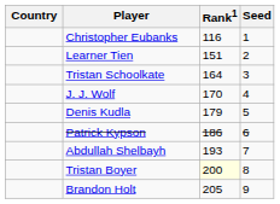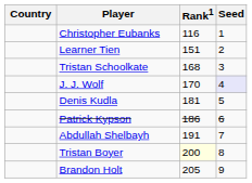 <table class="sortable wikitable">
 <tr>
 <th width="70">Country</th>
 <th width="175">Player</th>
 <th>Rank<sup>1</sup></th>
 <th>Seed</th>
 </tr>
 <tr>
 <td></td>
 <td><a href='#'>Christopher Eubanks</a></td>
 <td>116</td>
 <td>1</td>
 </tr>
 <tr>
 <td></td>
 <td><a href='#'>Learner Tien</a></td>
 <td>151</td>
 <td>2</td>
 </tr>
 <tr>
 <td></td>
 <td><a href='#'>Tristan Schoolkate</a></td>
-<td>164</td>
+<td>168</td>
 <td>3</td>
 </tr>
 <tr>
 <td></td>
 <td><a href='#'>J. J. Wolf</a></td>
 <td>170</td>
-<td>4</td>
+<td style="background: lavender;">4</td>
 </tr>
 <tr>
 <td></td>
 <td><a href='#'>Denis Kudla</a></td>
-<td>179</td>
+<td>181</td>
 <td>5</td>
 </tr>
 <tr>
 <td><s></s></td>
 <td><s><a href='#'>Patrick Kypson</a></s></td>
 <td><s>186</s></td>
 <td><s>6</s></td>
 </tr>
 <tr>
 <td></td>
 <td><a href='#'>Abdullah Shelbayh</a></td>
-<td>193</td>
+<td>191</td>
 <td>7</td>
 </tr>
 <tr>
 <td></td>
 <td><a href='#'>Tristan Boyer</a></td>
 <td style="background: lightyellow;">200</td>
 <td>8</td>
 </tr>
 <tr>
 <td></td>
 <td><a href='#'>Brandon Holt</a></td>
 <td>205</td>
 <td>9</td>
 </tr>
 </table>
